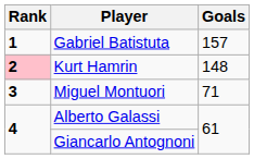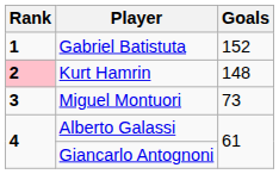 <table class="wikitable">
 <tr>
 <th>Rank</th>
 <th>Player</th>
 <th>Goals</th>
 </tr>
 <tr>
 <td><strong>1</strong></td>
 <td> <a href='#'>Gabriel Batistuta</a></td>
-<td>157</td>
+<td>152</td>
 </tr>
 <tr>
 <td style="background: pink;"><strong>2</strong></td>
 <td> <a href='#'>Kurt Hamrin</a></td>
 <td>148</td>
 </tr>
 <tr>
 <td><strong>3</strong></td>
 <td> <a href='#'>Miguel Montuori</a></td>
-<td>71</td>
+<td>73</td>
 </tr>
 <tr>
 <td rowspan="2"><strong>4</strong></td>
 <td> <a href='#'>Alberto Galassi</a></td>
 <td rowspan="2">61</td>
 </tr>
 <tr>
 <td> <a href='#'>Giancarlo Antognoni</a></td>
 </tr>
 </table>
